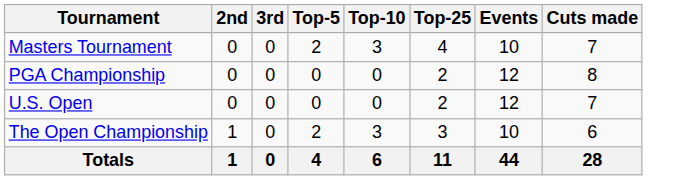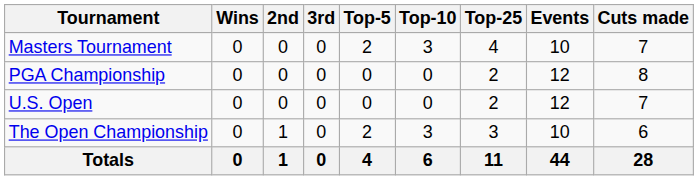 <table class=wikitable style=text-align:center>
 <tr>
 <th>Tournament</th>
+<th>Wins</th>
 <th>2nd</th>
 <th>3rd</th>
 <th>Top-5</th>
 <th>Top-10</th>
 <th>Top-25</th>
 <th>Events</th>
 <th>Cuts made</th>
 </tr>
 <tr>
 <td align=left><a href='#'>Masters Tournament</a></td>
+<td>0</td>
 <td>0</td>
 <td>0</td>
 <td>2</td>
 <td>3</td>
 <td>4</td>
 <td>10</td>
 <td>7</td>
 </tr>
 <tr>
 <td align=left><a href='#'>PGA Championship</a></td>
 <td>0</td>
 <td>0</td>
 <td>0</td>
 <td>0</td>
+<td>0</td>
 <td>2</td>
 <td>12</td>
 <td>8</td>
 </tr>
 <tr>
 <td align=left><a href='#'>U.S. Open</a></td>
 <td>0</td>
 <td>0</td>
 <td>0</td>
 <td>0</td>
+<td>0</td>
 <td>2</td>
 <td>12</td>
 <td>7</td>
 </tr>
 <tr>
 <td align=left><a href='#'>The Open Championship</a></td>
+<td>0</td>
 <td>1</td>
 <td>0</td>
 <td>2</td>
 <td>3</td>
 <td>3</td>
 <td>10</td>
 <td>6</td>
 </tr>
 <tr>
 <th>Totals</th>
+<th>0</th>
 <th>1</th>
 <th>0</th>
 <th>4</th>
 <th>6</th>
 <th>11</th>
 <th>44</th>
 <th>28</th>
 </tr>
 </table>
